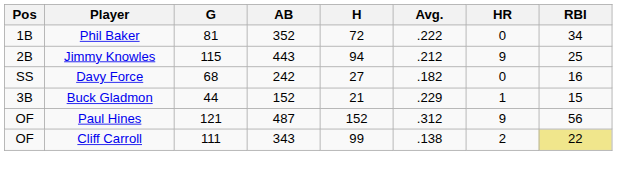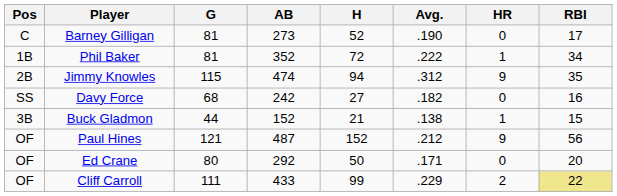 <table class="wikitable sortable">
 <tr>
 <th bgcolor="#DDDDFF" width="5%">Pos</th>
 <th bgcolor="#DDDDFF" width="16%">Player</th>
 <th bgcolor="#DDDDFF" width="9%">G</th>
 <th bgcolor="#DDDDFF" width="9%">AB</th>
 <th bgcolor="#DDDDFF" width="9%">H</th>
 <th bgcolor="#DDDDFF" width="9%">Avg.</th>
 <th bgcolor="#DDDDFF" width="9%">HR</th>
 <th bgcolor="#DDDDFF" width="9%">RBI</th>
 </tr>
+<tr align="center">
+<td>C</td>
+<td><a href='#'>Barney Gilligan</a></td>
+<td>81</td>
+<td>273</td>
+<td>52</td>
+<td>.190</td>
+<td>0</td>
+<td>17</td>
+</tr>
 <tr align=center>
 <td>1B</td>
 <td><a href='#'>Phil Baker</a></td>
 <td>81</td>
 <td>352</td>
 <td>72</td>
 <td>.222</td>
-<td>0</td>
+<td>1</td>
 <td>34</td>
 </tr>
 <tr align=center>
 <td>2B</td>
 <td><a href='#'>Jimmy Knowles</a></td>
 <td>115</td>
-<td>443</td>
+<td>474</td>
 <td>94</td>
-<td>.212</td>
+<td>.312</td>
 <td>9</td>
-<td>25</td>
+<td>35</td>
 </tr>
 <tr align=center>
 <td>SS</td>
 <td><a href='#'>Davy Force</a></td>
 <td>68</td>
 <td>242</td>
 <td>27</td>
 <td>.182</td>
 <td>0</td>
 <td>16</td>
 </tr>
 <tr align=center>
 <td>3B</td>
 <td><a href='#'>Buck Gladmon</a></td>
 <td>44</td>
 <td>152</td>
 <td>21</td>
-<td>.229</td>
+<td>.138</td>
 <td>1</td>
 <td>15</td>
 </tr>
 <tr align=center>
 <td>OF</td>
 <td><a href='#'>Paul Hines</a></td>
 <td>121</td>
 <td>487</td>
 <td>152</td>
-<td>.312</td>
+<td>.212</td>
 <td>9</td>
 <td>56</td>
 </tr>
 <tr align=center>
 <td>OF</td>
+<td><a href='#'>Ed Crane</a></td>
+<td>80</td>
+<td>292</td>
+<td>50</td>
+<td>.171</td>
+<td>0</td>
+<td>20</td>
+</tr>
+<tr align=center>
+<td>OF</td>
 <td><a href='#'>Cliff Carroll</a></td>
 <td>111</td>
-<td>343</td>
+<td>433</td>
 <td>99</td>
-<td>.138</td>
+<td>.229</td>
 <td>2</td>
 <td style="background: khaki;">22</td>
 </tr>
 </table>
